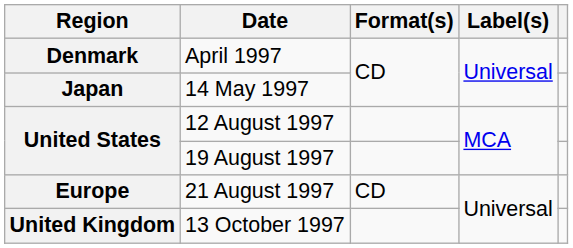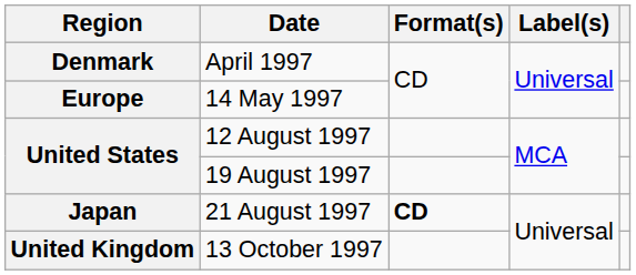 <table class="wikitable plainrowheaders">
 <tr>
 <th scope="col">Region</th>
 <th scope="col">Date</th>
 <th scope="col">Format(s)</th>
 <th scope="col">Label(s)</th>
 <th scope="col"></th>
 </tr>
 <tr>
 <th scope="row">Denmark</th>
 <td>April 1997</td>
 <td rowspan="2">CD</td>
 <td rowspan="2"><a href='#'>Universal</a></td>
 <td align="center"></td>
 </tr>
 <tr>
-<th scope="row">Japan</th>
+<th scope="row">Europe</th>
 <td>14 May 1997</td>
 <td align="center"></td>
 </tr>
 <tr>
 <th scope="row" rowspan="2">United States</th>
 <td>12 August 1997</td>
 <td></td>
 <td rowspan="2"><a href='#'>MCA</a></td>
 <td align="center"></td>
 </tr>
 <tr>
 <td>19 August 1997</td>
 <td></td>
 <td align="center"></td>
 </tr>
 <tr>
-<th scope="row">Europe</th>
+<th scope="row">Japan</th>
 <td>21 August 1997</td>
-<td>CD</td>
+<td><strong>CD</strong></td>
 <td rowspan="2">Universal</td>
 <td align="center"></td>
 </tr>
 <tr>
 <th scope="row">United Kingdom</th>
 <td>13 October 1997</td>
 <td></td>
 <td align="center"></td>
 </tr>
 </table>
